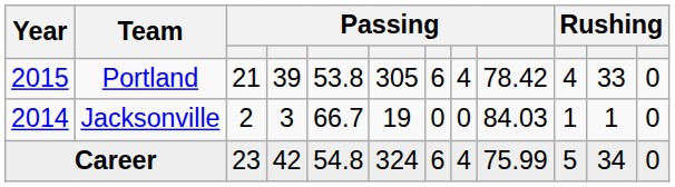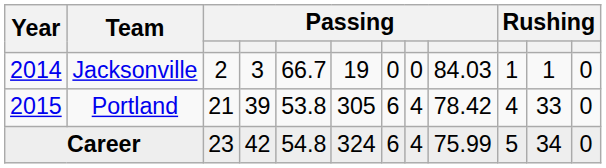 <table class="wikitable sortable" style="text-align:center">
 <tr>
 <th rowspan=2>Year</th>
 <th rowspan=2>Team</th>
 <th colspan=7>Passing</th>
 <th colspan=3>Rushing</th>
 </tr>
 <tr>
 <th></th>
 <th></th>
 <th></th>
 <th></th>
 <th></th>
 <th></th>
 <th></th>
 <th></th>
 <th></th>
 <th></th>
 </tr>
 <tr>
+<td><a href='#'>2014</a></td>
+<td><a href='#'>Jacksonville</a></td>
+<td>2</td>
+<td>3</td>
+<td>66.7</td>
+<td>19</td>
+<td>0</td>
+<td>0</td>
+<td>84.03</td>
+<td>1</td>
+<td>1</td>
+<td>0</td>
+</tr>
+<tr>
 <td><a href='#'>2015</a></td>
 <td><a href='#'>Portland</a></td>
 <td>21</td>
 <td>39</td>
 <td>53.8</td>
 <td>305</td>
 <td>6</td>
 <td>4</td>
 <td>78.42</td>
 <td>4</td>
 <td>33</td>
-<td>0</td>
-</tr>
-<tr>
-<td><a href='#'>2014</a></td>
-<td><a href='#'>Jacksonville</a></td>
-<td>2</td>
-<td>3</td>
-<td>66.7</td>
-<td>19</td>
-<td>0</td>
-<td>0</td>
-<td>84.03</td>
-<td>1</td>
-<td>1</td>
 <td>0</td>
 </tr>
 <tr class="sortbottom" style="background:#eee;">
 <td colspan=2><strong>Career</strong></td>
 <td>23</td>
 <td>42</td>
 <td>54.8</td>
 <td>324</td>
 <td>6</td>
 <td>4</td>
 <td>75.99</td>
 <td>5</td>
 <td>34</td>
 <td>0</td>
 </tr>
 </table>
